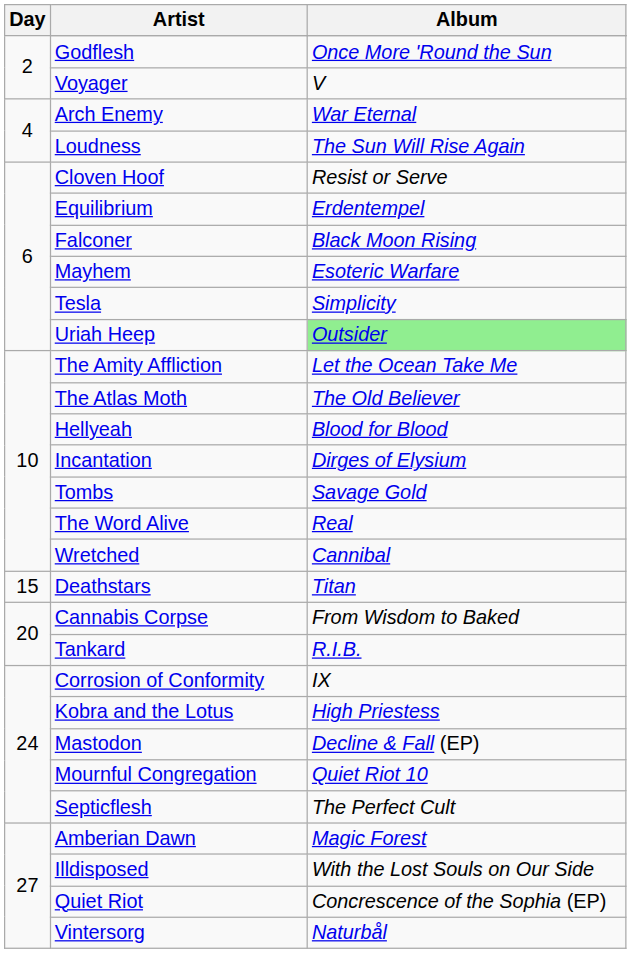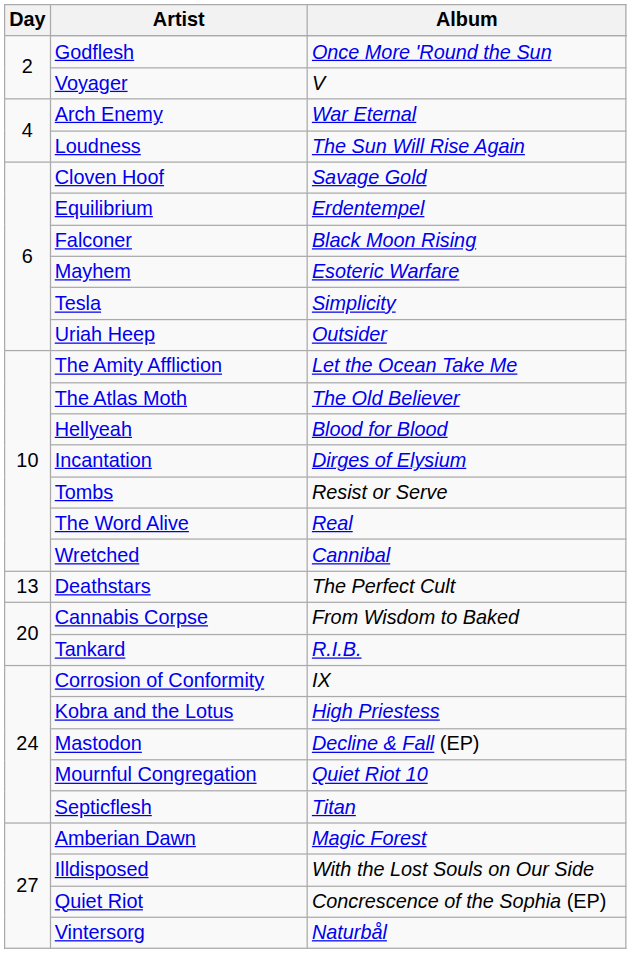 <table class="wikitable">
 <tr>
 <th style="width:20px;">Day</th>
 <th style="width:200px;">Artist</th>
 <th style="width:250px;">Album</th>
 </tr>
 <tr>
 <td style="text-align:center;" rowspan="3">2</td>
 </tr>
 <tr>
 <td><a href='#'>Godflesh</a></td>
 <td><em><a href='#'>Once More 'Round the Sun</a></em></td>
 </tr>
 <tr>
 <td><a href='#'>Voyager</a></td>
 <td><em>V</em></td>
 </tr>
 <tr>
 <td style="text-align:center;" rowspan="2">4</td>
 <td><a href='#'>Arch Enemy</a></td>
 <td><em><a href='#'>War Eternal</a></em></td>
 </tr>
 <tr>
 <td><a href='#'>Loudness</a></td>
 <td><em><a href='#'>The Sun Will Rise Again</a></em></td>
 </tr>
 <tr>
 <td style="text-align:center;" rowspan="6">6</td>
 <td><a href='#'>Cloven Hoof</a></td>
-<td><em>Resist or Serve</em></td>
+<td><em><a href='#'>Savage Gold</a></em></td>
 </tr>
 <tr>
 <td><a href='#'>Equilibrium</a></td>
 <td><em><a href='#'>Erdentempel</a></em></td>
 </tr>
 <tr>
 <td><a href='#'>Falconer</a></td>
 <td><em><a href='#'>Black Moon Rising</a></em></td>
 </tr>
 <tr>
 <td><a href='#'>Mayhem</a></td>
 <td><em><a href='#'>Esoteric Warfare</a></em></td>
 </tr>
 <tr>
 <td><a href='#'>Tesla</a></td>
 <td><em><a href='#'>Simplicity</a></em></td>
 </tr>
 <tr>
 <td><a href='#'>Uriah Heep</a></td>
-<td style="background: lightgreen;"><em><a href='#'>Outsider</a></em></td>
+<td><em><a href='#'>Outsider</a></em></td>
 </tr>
 <tr>
 <td style="text-align:center;" rowspan="7">10</td>
 <td><a href='#'>The Amity Affliction</a></td>
 <td><em><a href='#'>Let the Ocean Take Me</a></em></td>
 </tr>
 <tr>
 <td><a href='#'>The Atlas Moth</a></td>
 <td><em><a href='#'>The Old Believer</a></em></td>
 </tr>
 <tr>
 <td><a href='#'>Hellyeah</a></td>
 <td><em><a href='#'>Blood for Blood</a></em></td>
 </tr>
 <tr>
 <td><a href='#'>Incantation</a></td>
 <td><em><a href='#'>Dirges of Elysium</a></em></td>
 </tr>
 <tr>
 <td><a href='#'>Tombs</a></td>
-<td><em><a href='#'>Savage Gold</a></em></td>
+<td><em>Resist or Serve</em></td>
 </tr>
 <tr>
 <td><a href='#'>The Word Alive</a></td>
 <td><em><a href='#'>Real</a></em></td>
 </tr>
 <tr>
 <td><a href='#'>Wretched</a></td>
 <td><em><a href='#'>Cannibal</a></em></td>
 </tr>
 <tr>
-<td style="text-align:center;">15</td>
+<td style="text-align:center;">13</td>
 <td><a href='#'>Deathstars</a></td>
-<td><em><a href='#'>Titan</a></em></td>
+<td><em>The Perfect Cult</em></td>
 </tr>
 <tr>
 <td style="text-align:center;" rowspan="2">20</td>
 <td><a href='#'>Cannabis Corpse</a></td>
 <td><em>From Wisdom to Baked</em></td>
 </tr>
 <tr>
 <td><a href='#'>Tankard</a></td>
 <td><em><a href='#'>R.I.B.</a></em></td>
 </tr>
 <tr>
 <td style="text-align:center;" rowspan="5">24</td>
 <td><a href='#'>Corrosion of Conformity</a></td>
 <td><em>IX</em></td>
 </tr>
 <tr>
 <td><a href='#'>Kobra and the Lotus</a></td>
 <td><em><a href='#'>High Priestess</a></em></td>
 </tr>
 <tr>
 <td><a href='#'>Mastodon</a></td>
 <td><em><a href='#'>Decline & Fall</a></em> (EP)</td>
 </tr>
 <tr>
 <td><a href='#'>Mournful Congregation</a></td>
 <td><em><a href='#'>Quiet Riot 10</a></em></td>
 </tr>
 <tr>
 <td><a href='#'>Septicflesh</a></td>
-<td><em>The Perfect Cult</em></td>
+<td><em><a href='#'>Titan</a></em></td>
 </tr>
 <tr>
 <td style="text-align:center;" rowspan="4">27</td>
 <td><a href='#'>Amberian Dawn</a></td>
 <td><em><a href='#'>Magic Forest</a></em></td>
 </tr>
 <tr>
 <td><a href='#'>Illdisposed</a></td>
 <td><em>With the Lost Souls on Our Side</em></td>
 </tr>
 <tr>
 <td><a href='#'>Quiet Riot</a></td>
 <td><em>Concrescence of the Sophia</em> (EP)</td>
 </tr>
 <tr>
 <td><a href='#'>Vintersorg</a></td>
 <td><em><a href='#'>Naturbål</a></em></td>
 </tr>
 </table>
